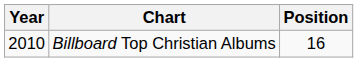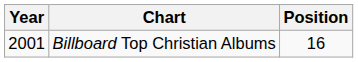 <table class="wikitable sortable">
 <tr>
 <th>Year</th>
 <th>Chart</th>
 <th>Position</th>
 </tr>
 <tr>
-<td>2010</td>
+<td>2001</td>
 <td><em>Billboard</em> Top Christian Albums</td>
 <td style="text-align:center;">16</td>
 </tr>
 </table>
